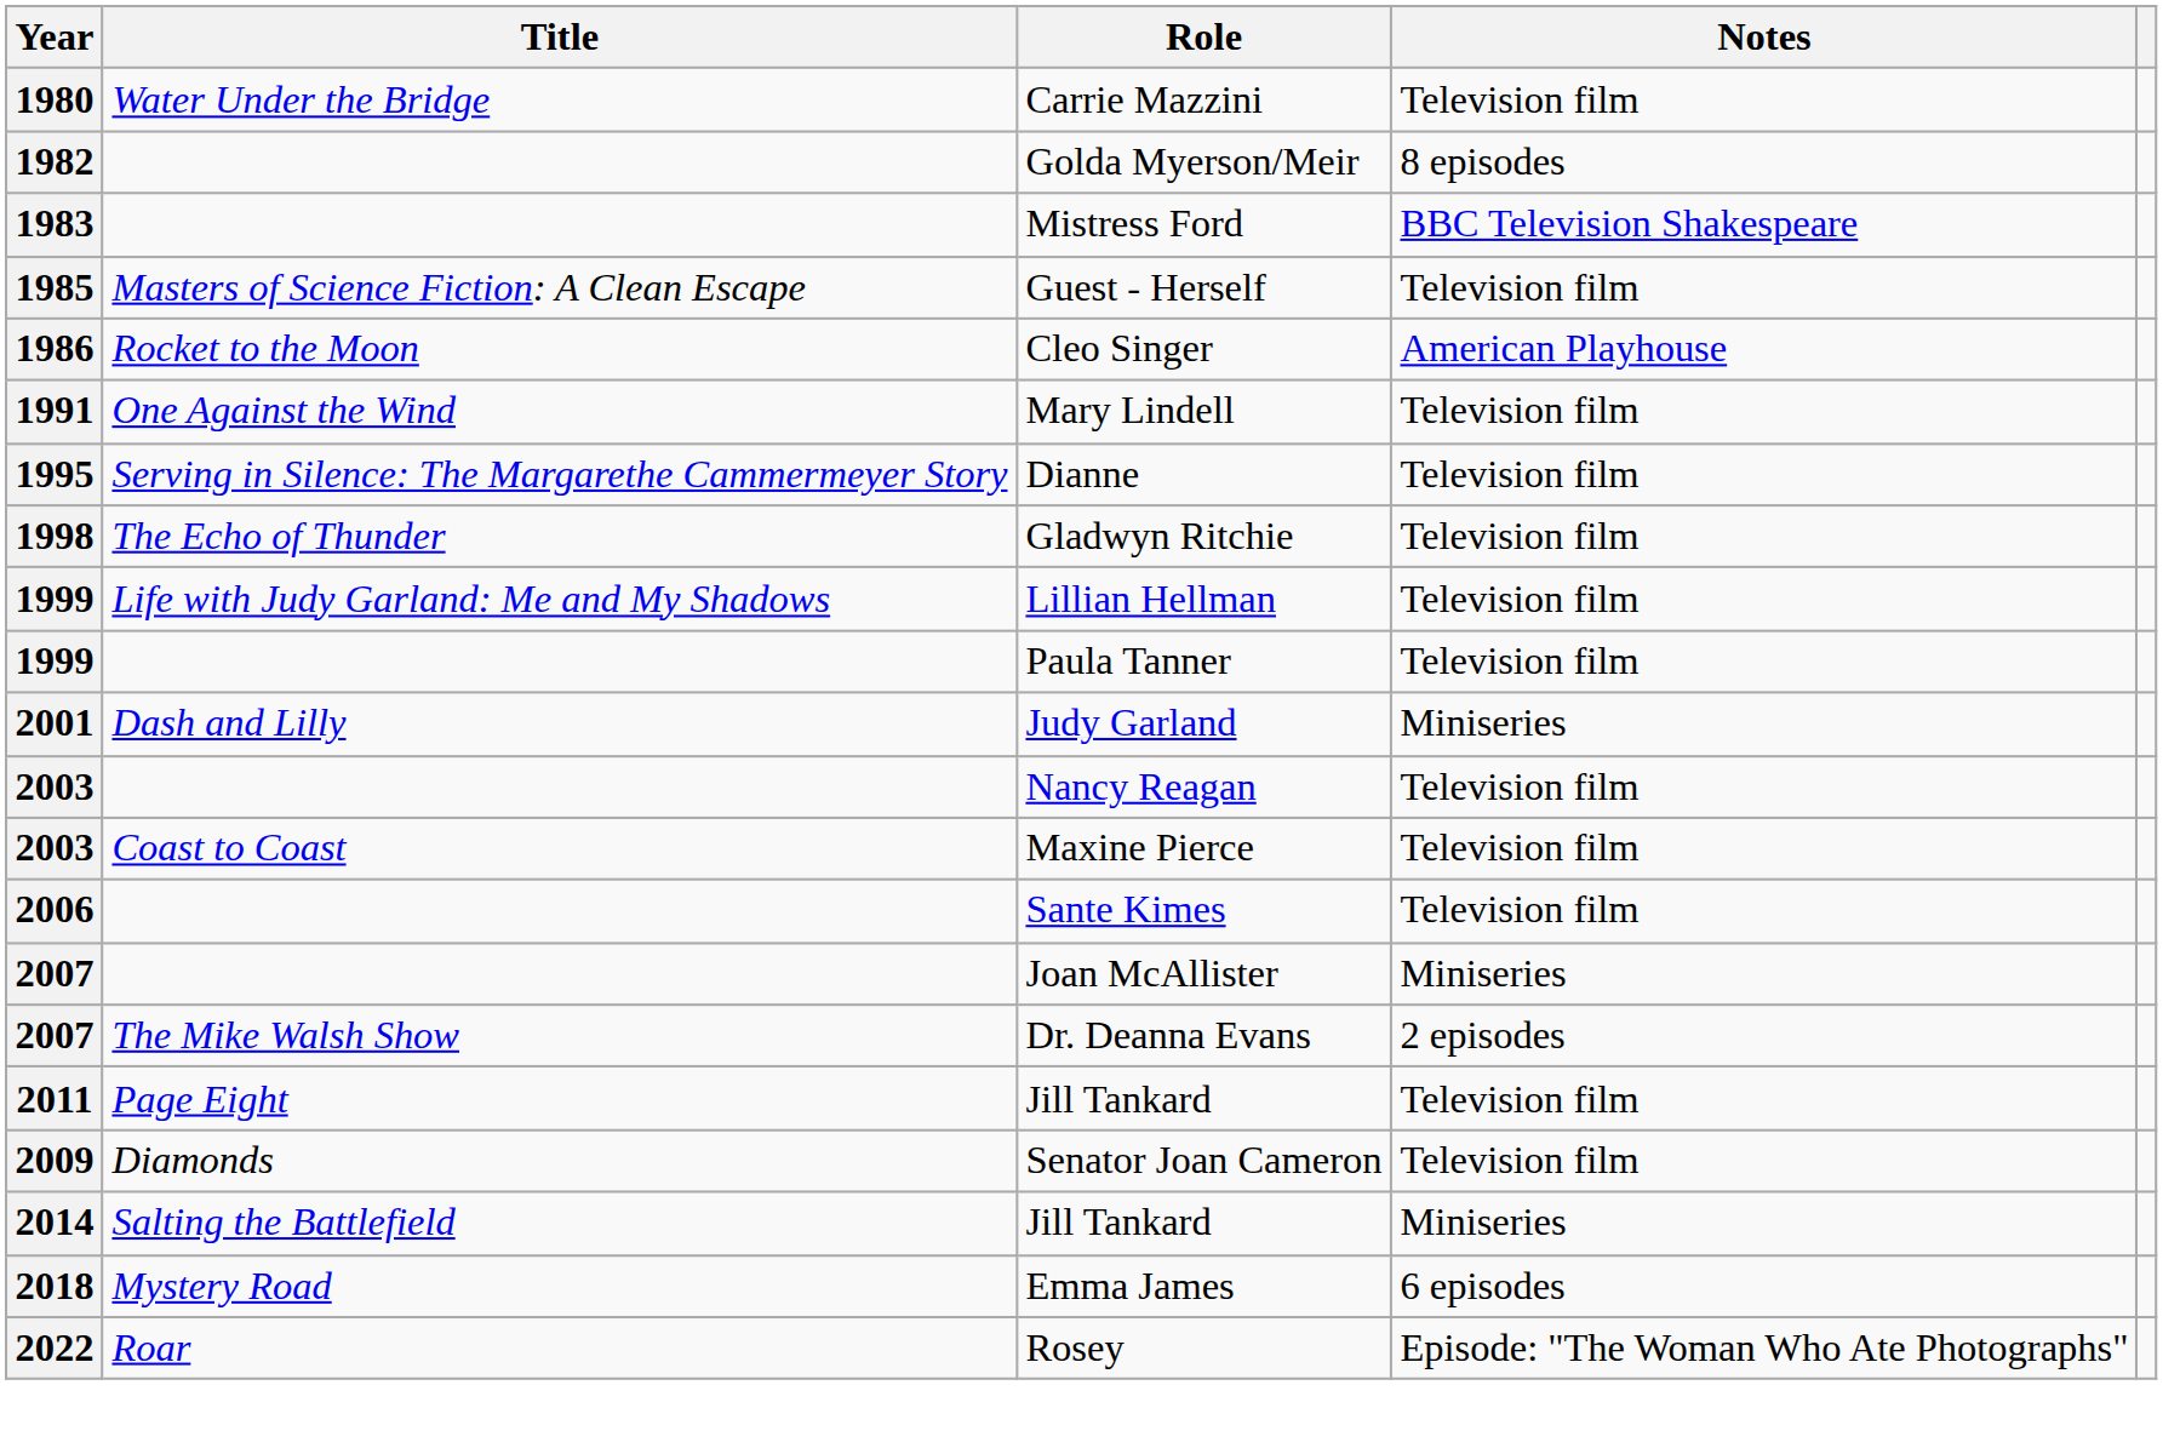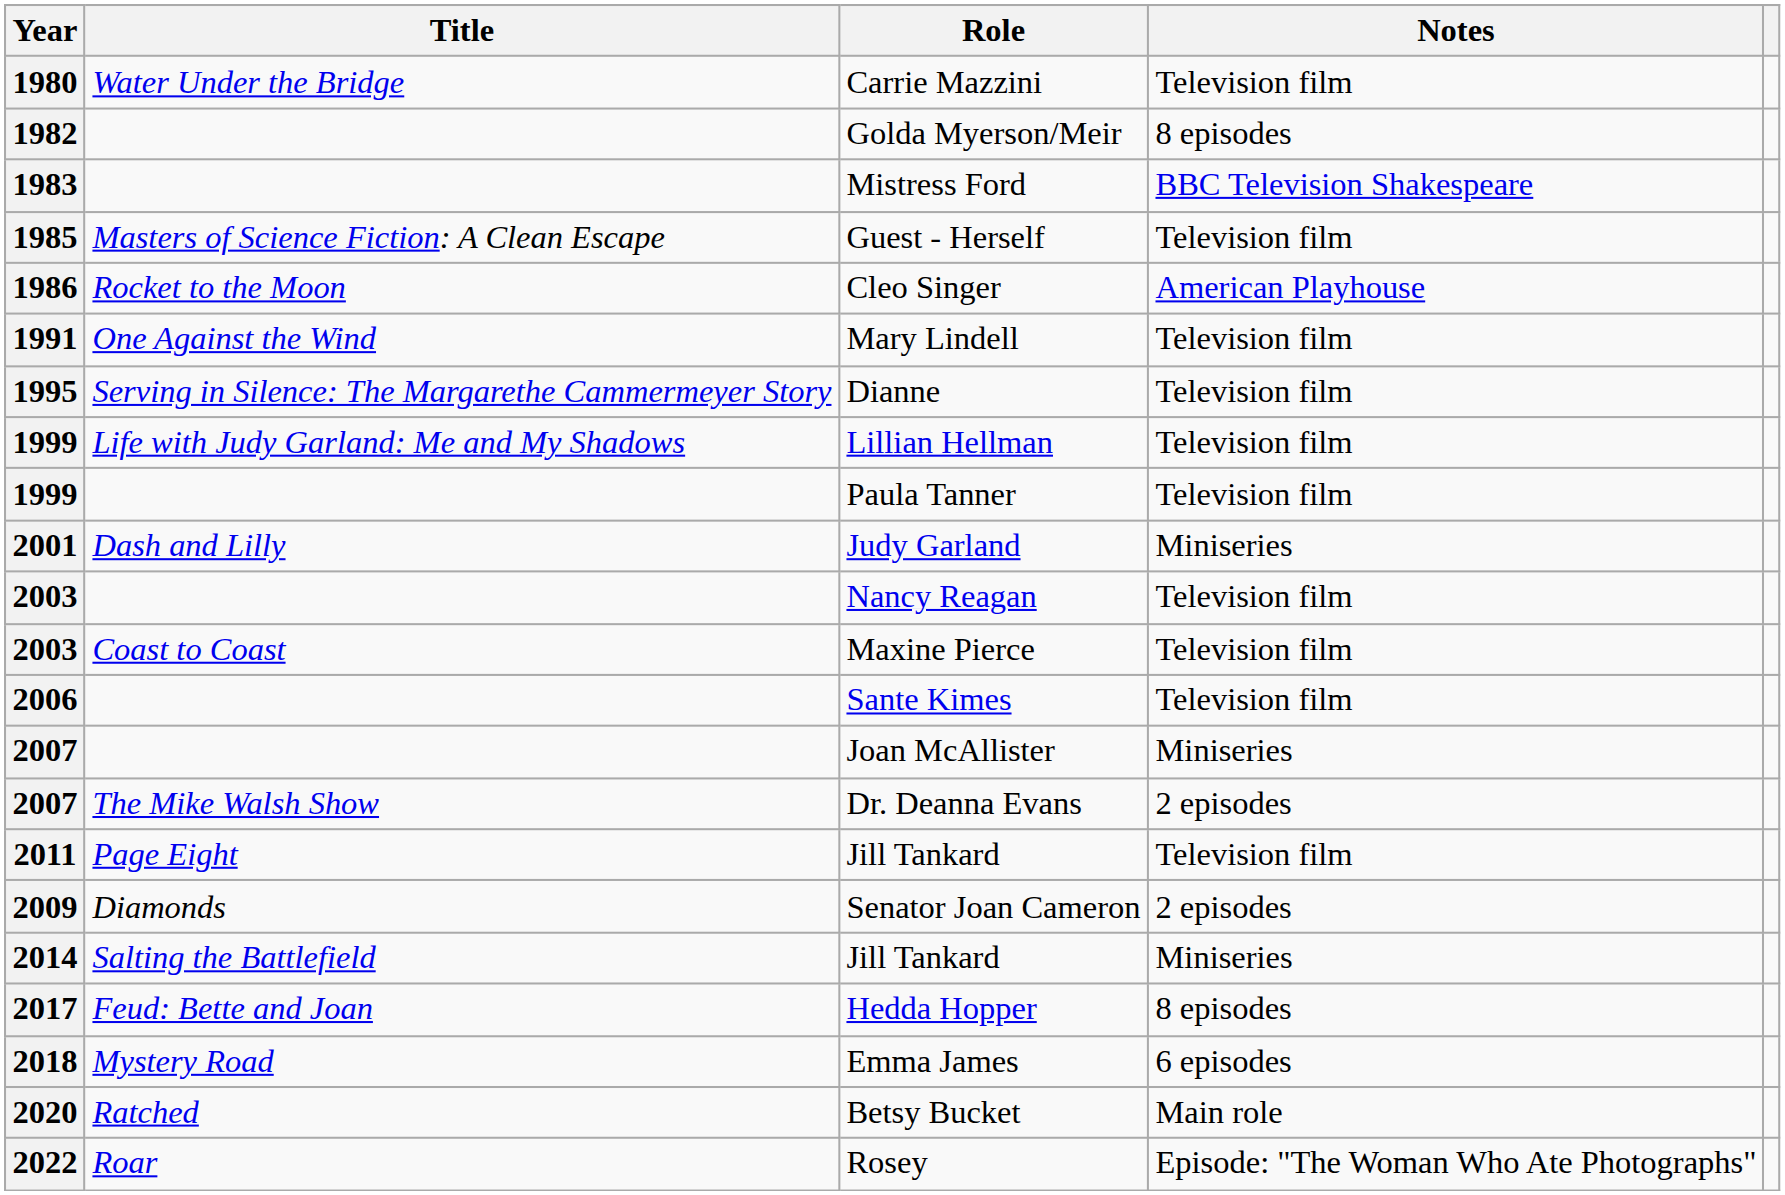 <table class="wikitable plainrowheaders sortable">
 <tr>
 <th>Year</th>
 <th>Title</th>
 <th>Role</th>
 <th class="unsortable">Notes</th>
 <th class="unsortable"></th>
 </tr>
 <tr>
 <th scope="row">1980</th>
 <td><em><a href='#'>Water Under the Bridge</a></em></td>
 <td>Carrie Mazzini</td>
 <td>Television film</td>
 <td style="text-align:center;"></td>
 </tr>
 <tr>
 <th scope="row">1982</th>
 <td><em></em></td>
 <td>Golda Myerson/Meir</td>
 <td>8 episodes</td>
 <td style="text-align:center;"></td>
 </tr>
 <tr>
 <th scope="row">1983</th>
 <td><em></em></td>
 <td>Mistress Ford</td>
 <td><a href='#'>BBC Television Shakespeare</a></td>
 <td style="text-align:center;"></td>
 </tr>
 <tr>
 <th scope="row">1985</th>
 <td><em><a href='#'>Masters of Science Fiction</a>: A Clean Escape</em></td>
 <td>Guest - Herself</td>
 <td>Television film</td>
 </tr>
 <tr>
 <th scope="row">1986</th>
 <td><em><a href='#'>Rocket to the Moon</a></em></td>
 <td>Cleo Singer</td>
 <td><a href='#'>American Playhouse</a></td>
 <td style="text-align:center;"></td>
 </tr>
 <tr>
 <th scope="row">1991</th>
 <td><em><a href='#'>One Against the Wind</a></em></td>
 <td>Mary Lindell</td>
 <td>Television film</td>
 <td style="text-align:center;"></td>
 </tr>
 <tr>
 <th scope="row">1995</th>
 <td><em><a href='#'>Serving in Silence: The Margarethe Cammermeyer Story</a></em></td>
 <td>Dianne</td>
-<td>Television film</td>
-<td style="text-align:center;"></td>
-</tr>
-<tr>
-<th scope="row">1998</th>
-<td><em><a href='#'>The Echo of Thunder</a></em></td>
-<td>Gladwyn Ritchie</td>
 <td>Television film</td>
 <td style="text-align:center;"></td>
 </tr>
 <tr>
 <th scope="row">1999</th>
 <td><em><a href='#'>Life with Judy Garland: Me and My Shadows</a></em></td>
 <td><a href='#'>Lillian Hellman</a></td>
 <td>Television film</td>
 <td style="text-align:center;"></td>
 </tr>
 <tr>
 <th scope="row">1999</th>
 <td><em></em></td>
 <td>Paula Tanner</td>
 <td>Television film</td>
 <td style="text-align:center;"></td>
 </tr>
 <tr>
 <th scope="row">2001</th>
 <td><em><a href='#'>Dash and Lilly</a></em></td>
 <td><a href='#'>Judy Garland</a></td>
 <td>Miniseries</td>
 <td style="text-align:center;"></td>
 </tr>
 <tr>
 <th scope="row">2003</th>
 <td><em></em></td>
 <td><a href='#'>Nancy Reagan</a></td>
 <td>Television film</td>
 <td style="text-align:center;"></td>
 </tr>
 <tr>
 <th scope="row">2003</th>
 <td><em><a href='#'>Coast to Coast</a></em></td>
 <td>Maxine Pierce</td>
 <td>Television film</td>
 <td style="text-align:center;"></td>
 </tr>
 <tr>
 <th scope="row">2006</th>
 <td><em></em></td>
 <td><a href='#'>Sante Kimes</a></td>
 <td>Television film</td>
 <td style="text-align:center;"></td>
 </tr>
 <tr>
 <th scope="row">2007</th>
 <td><em></em></td>
 <td>Joan McAllister</td>
 <td>Miniseries</td>
 <td style="text-align:center;"></td>
 </tr>
 <tr>
 <th scope="row">2007</th>
 <td><em><a href='#'>The Mike Walsh Show</a></em></td>
 <td>Dr. Deanna Evans</td>
 <td>2 episodes</td>
 <td style="text-align:center;"></td>
 </tr>
 <tr>
 <th scope="row">2011</th>
 <td><em><a href='#'>Page Eight</a></em></td>
 <td>Jill Tankard</td>
 <td>Television film</td>
 <td style="text-align:center;"></td>
 </tr>
 <tr>
 <th scope="row">2009</th>
 <td><em>Diamonds</em></td>
 <td>Senator Joan Cameron</td>
-<td>Television film</td>
+<td>2 episodes</td>
 <td style="text-align:center;"></td>
 </tr>
 <tr>
 <th scope="row">2014</th>
 <td><em><a href='#'>Salting the Battlefield</a></em></td>
 <td>Jill Tankard</td>
 <td>Miniseries</td>
 <td></td>
 </tr>
 <tr>
+<th scope="row">2017</th>
+<td><em><a href='#'>Feud: Bette and Joan</a></em></td>
+<td><a href='#'>Hedda Hopper</a></td>
+<td>8 episodes</td>
+<td style="text-align:center;"></td>
+</tr>
+<tr>
 <th scope="row">2018</th>
 <td><em><a href='#'>Mystery Road</a></em></td>
 <td>Emma James</td>
 <td>6 episodes</td>
+<td style="text-align:center;"></td>
+</tr>
+<tr>
+<th scope="row">2020</th>
+<td><em><a href='#'>Ratched</a></em></td>
+<td>Betsy Bucket</td>
+<td>Main role</td>
 <td style="text-align:center;"></td>
 </tr>
 <tr>
 <th scope="row">2022</th>
 <td><em><a href='#'>Roar</a></em></td>
 <td>Rosey</td>
 <td>Episode: "The Woman Who Ate Photographs"</td>
 <td style="text-align:center;"></td>
 </tr>
 </table>
